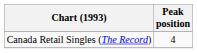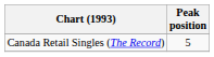 <table class="wikitable sortable">
 <tr>
 <th>Chart (1993)</th>
 <th>Peak<br>position</th>
 </tr>
 <tr>
 </tr>
 <tr>
 <td>Canada Retail Singles (<em><a href='#'>The Record</a></em>)</td>
-<td align="center">4</td>
+<td align="center">5</td>
 </tr>
 <tr>
 </tr>
 <tr>
 </tr>
 <tr>
 </tr>
 <tr>
 </tr>
 </table>
